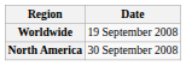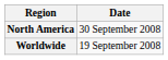 <table class="wikitable plainrowheaders">
 <tr>
 <th scope="col">Region</th>
 <th scope="col">Date</th>
 </tr>
 <tr>
+<th scope="row">North America</th>
+<td>30 September 2008</td>
+</tr>
+<tr>
 <th scope="row">Worldwide</th>
 <td>19 September 2008</td>
 </tr>
-<tr>
-<th scope="row">North America</th>
-<td>30 September 2008</td>
-</tr>
 </table>
